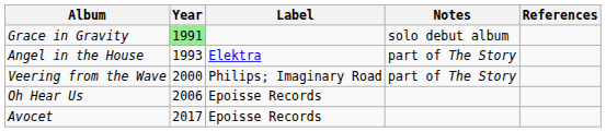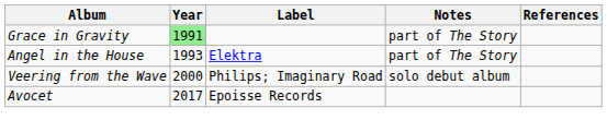 <table class="wikitable sortable">
 <tr>
 <th>Album</th>
 <th>Year</th>
 <th>Label</th>
 <th class="unsortable">Notes</th>
 <th class="unsortable">References</th>
 </tr>
 <tr>
 <td><em>Grace in Gravity</em></td>
 <td style="background: lightgreen;">1991</td>
 <td></td>
-<td>solo debut album</td>
+<td>part of <em>The Story</em></td>
 <td></td>
 </tr>
 <tr>
 <td><em>Angel in the House</em></td>
 <td>1993</td>
 <td><a href='#'>Elektra</a></td>
 <td>part of <em>The Story</em></td>
 <td></td>
 </tr>
 <tr>
 <td><em>Veering from the Wave</em></td>
 <td>2000</td>
 <td>Philips; Imaginary Road</td>
-<td>part of <em>The Story</em></td>
-<td></td>
-</tr>
-<tr>
-<td><em>Oh Hear Us</em></td>
-<td>2006</td>
-<td>Epoisse Records</td>
-<td></td>
+<td>solo debut album</td>
 <td></td>
 </tr>
 <tr>
 <td><em>Avocet</em></td>
 <td>2017</td>
 <td>Epoisse Records</td>
 <td></td>
 </tr>
 </table>
